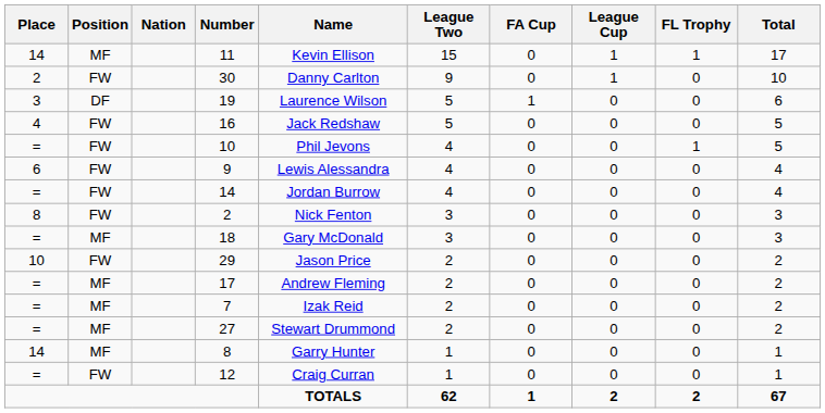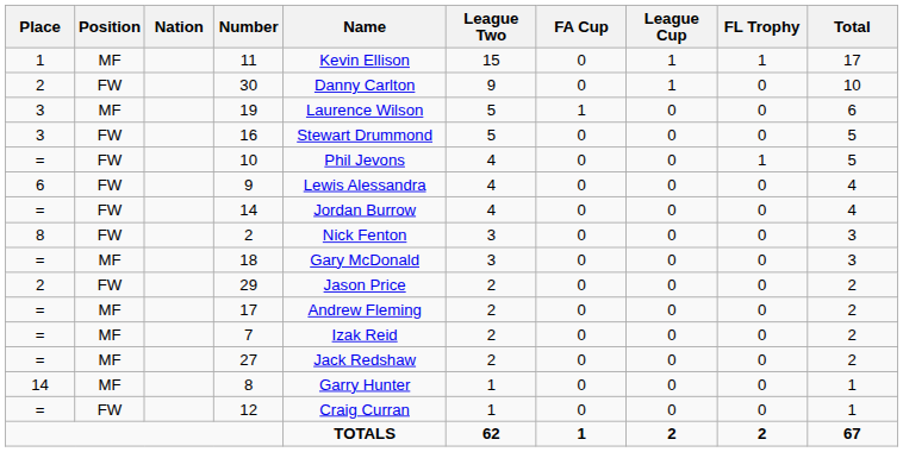 <table class="wikitable" style="font-size: 95%; text-align: center;">
 <tr>
 <th width=60>Place</th>
 <th width=60>Position</th>
 <th width=60>Nation</th>
 <th width=60>Number</th>
 <th width=150>Name</th>
 <th width=80>League Two</th>
 <th width=80>FA Cup</th>
 <th width=80>League Cup</th>
 <th width=80>FL Trophy</th>
 <th width=80><strong>Total</strong></th>
 </tr>
 <tr>
-<td>14</td>
+<td>1</td>
 <td>MF</td>
 <td></td>
 <td>11</td>
 <td><a href='#'>Kevin Ellison</a></td>
 <td>15</td>
 <td>0</td>
 <td>1</td>
 <td>1</td>
 <td>17</td>
 </tr>
 <tr>
 <td>2</td>
 <td>FW</td>
 <td></td>
 <td>30</td>
 <td><a href='#'>Danny Carlton</a></td>
 <td>9</td>
 <td>0</td>
 <td>1</td>
 <td>0</td>
 <td>10</td>
 </tr>
 <tr>
 <td>3</td>
-<td>DF</td>
+<td>MF</td>
 <td></td>
 <td>19</td>
 <td><a href='#'>Laurence Wilson</a></td>
 <td>5</td>
 <td>1</td>
 <td>0</td>
 <td>0</td>
 <td>6</td>
 </tr>
 <tr>
-<td>4</td>
+<td>3</td>
 <td>FW</td>
 <td></td>
 <td>16</td>
-<td><a href='#'>Jack Redshaw</a></td>
+<td><a href='#'>Stewart Drummond</a></td>
 <td>5</td>
 <td>0</td>
 <td>0</td>
 <td>0</td>
 <td>5</td>
 </tr>
 <tr>
 <td>=</td>
 <td>FW</td>
 <td></td>
 <td>10</td>
 <td><a href='#'>Phil Jevons</a></td>
 <td>4</td>
 <td>0</td>
 <td>0</td>
 <td>1</td>
 <td>5</td>
 </tr>
 <tr>
 <td>6</td>
 <td>FW</td>
 <td></td>
 <td>9</td>
 <td><a href='#'>Lewis Alessandra</a></td>
 <td>4</td>
 <td>0</td>
 <td>0</td>
 <td>0</td>
 <td>4</td>
 </tr>
 <tr>
 <td>=</td>
 <td>FW</td>
 <td></td>
 <td>14</td>
 <td><a href='#'>Jordan Burrow</a></td>
 <td>4</td>
 <td>0</td>
 <td>0</td>
 <td>0</td>
 <td>4</td>
 </tr>
 <tr>
 <td>8</td>
 <td>FW</td>
 <td></td>
 <td>2</td>
 <td><a href='#'>Nick Fenton</a></td>
 <td>3</td>
 <td>0</td>
 <td>0</td>
 <td>0</td>
 <td>3</td>
 </tr>
 <tr>
 <td>=</td>
 <td>MF</td>
 <td></td>
 <td>18</td>
 <td><a href='#'>Gary McDonald</a></td>
 <td>3</td>
 <td>0</td>
 <td>0</td>
 <td>0</td>
 <td>3</td>
 </tr>
 <tr>
-<td>10</td>
+<td>2</td>
 <td>FW</td>
 <td></td>
 <td>29</td>
 <td><a href='#'>Jason Price</a></td>
 <td>2</td>
 <td>0</td>
 <td>0</td>
 <td>0</td>
 <td>2</td>
 </tr>
 <tr>
 <td>=</td>
 <td>MF</td>
 <td></td>
 <td>17</td>
 <td><a href='#'>Andrew Fleming</a></td>
 <td>2</td>
 <td>0</td>
 <td>0</td>
 <td>0</td>
 <td>2</td>
 </tr>
 <tr>
 <td>=</td>
 <td>MF</td>
 <td></td>
 <td>7</td>
 <td><a href='#'>Izak Reid</a></td>
 <td>2</td>
 <td>0</td>
 <td>0</td>
 <td>0</td>
 <td>2</td>
 </tr>
 <tr>
 <td>=</td>
 <td>MF</td>
 <td></td>
 <td>27</td>
-<td><a href='#'>Stewart Drummond</a></td>
+<td><a href='#'>Jack Redshaw</a></td>
 <td>2</td>
 <td>0</td>
 <td>0</td>
 <td>0</td>
 <td>2</td>
 </tr>
 <tr>
 <td>14</td>
 <td>MF</td>
 <td></td>
 <td>8</td>
 <td><a href='#'>Garry Hunter</a></td>
 <td>1</td>
 <td>0</td>
 <td>0</td>
 <td>0</td>
 <td>1</td>
 </tr>
 <tr>
 <td>=</td>
 <td>FW</td>
 <td></td>
 <td>12</td>
 <td><a href='#'>Craig Curran</a></td>
 <td>1</td>
 <td>0</td>
 <td>0</td>
 <td>0</td>
 <td>1</td>
 </tr>
 <tr>
 <td colspan="4"></td>
 <td><strong>TOTALS</strong></td>
 <td><strong>62</strong></td>
 <td><strong>1</strong></td>
 <td><strong>2</strong></td>
 <td><strong>2</strong></td>
 <td><strong>67</strong></td>
 </tr>
 </table>
